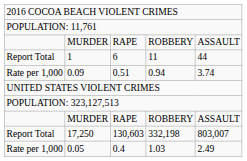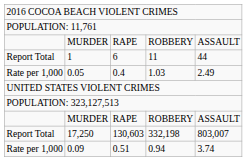 <table class="wikitable">
 <tr>
 <td colspan="5">2016 COCOA BEACH VIOLENT CRIMES</td>
 </tr>
 <tr>
 <td colspan="5">POPULATION: 11,761</td>
 </tr>
 <tr>
 <td></td>
 <td>MURDER</td>
 <td>RAPE</td>
 <td>ROBBERY</td>
 <td>ASSAULT</td>
 </tr>
 <tr>
 <td>Report Total</td>
 <td>1</td>
 <td>6</td>
 <td>11</td>
 <td>44</td>
 </tr>
 <tr>
 <td>Rate per 1,000</td>
-<td>0.09</td>
-<td>0.51</td>
-<td>0.94</td>
-<td>3.74</td>
+<td>0.05</td>
+<td>0.4</td>
+<td>1.03</td>
+<td>2.49</td>
 </tr>
 <tr>
 <td colspan="5">UNITED STATES VIOLENT CRIMES</td>
 </tr>
 <tr>
 <td colspan="5">POPULATION: 323,127,513</td>
 </tr>
 <tr>
 <td></td>
 <td>MURDER</td>
 <td>RAPE</td>
 <td>ROBBERY</td>
 <td>ASSAULT</td>
 </tr>
 <tr>
 <td>Report Total</td>
 <td>17,250</td>
 <td>130,603</td>
 <td>332,198</td>
 <td>803,007</td>
 </tr>
 <tr>
 <td>Rate per 1,000</td>
-<td>0.05</td>
-<td>0.4</td>
-<td>1.03</td>
-<td>2.49</td>
+<td>0.09</td>
+<td>0.51</td>
+<td>0.94</td>
+<td>3.74</td>
 </tr>
 </table>
